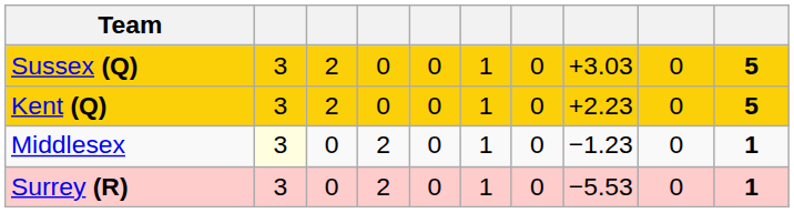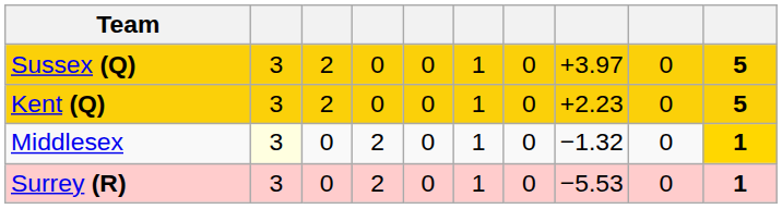 <table class="wikitable" style="text-align:center">
 <tr>
 <th width="150">Team</th>
 <th width="25"></th>
 <th width="25"></th>
 <th width="25"></th>
 <th width="25"></th>
 <th width="25"></th>
 <th width="25"></th>
 <th width="40"></th>
 <th width="40"></th>
 <th width="40"></th>
 </tr>
 <tr style="background:#fbd009">
 <td style="text-align:left"><a href='#'>Sussex</a> <strong>(Q)</strong></td>
 <td>3</td>
 <td>2</td>
 <td>0</td>
 <td>0</td>
 <td>1</td>
 <td>0</td>
-<td>+3.03</td>
+<td>+3.97</td>
 <td>0</td>
 <td><strong>5</strong></td>
 </tr>
 <tr style="background:#fbd009">
 <td style="text-align:left"><a href='#'>Kent</a> <strong>(Q)</strong></td>
 <td>3</td>
 <td>2</td>
 <td>0</td>
 <td>0</td>
 <td>1</td>
 <td>0</td>
 <td>+2.23</td>
 <td>0</td>
 <td><strong>5</strong></td>
 </tr>
 <tr>
 <td style="text-align:left"><a href='#'>Middlesex</a></td>
 <td style="background: lightyellow;">3</td>
 <td>0</td>
 <td>2</td>
 <td>0</td>
 <td>1</td>
 <td>0</td>
-<td>−1.23</td>
+<td>−1.32</td>
 <td>0</td>
-<td><strong>1</strong></td>
+<td style="background: gold;"><strong>1</strong></td>
 </tr>
 <tr style="background:#ffcccc">
 <td style="text-align:left"><a href='#'>Surrey</a> <strong>(R)</strong></td>
 <td>3</td>
 <td>0</td>
 <td>2</td>
 <td>0</td>
 <td>1</td>
 <td>0</td>
 <td>−5.53</td>
 <td>0</td>
 <td><strong>1</strong></td>
 </tr>
 </table>
